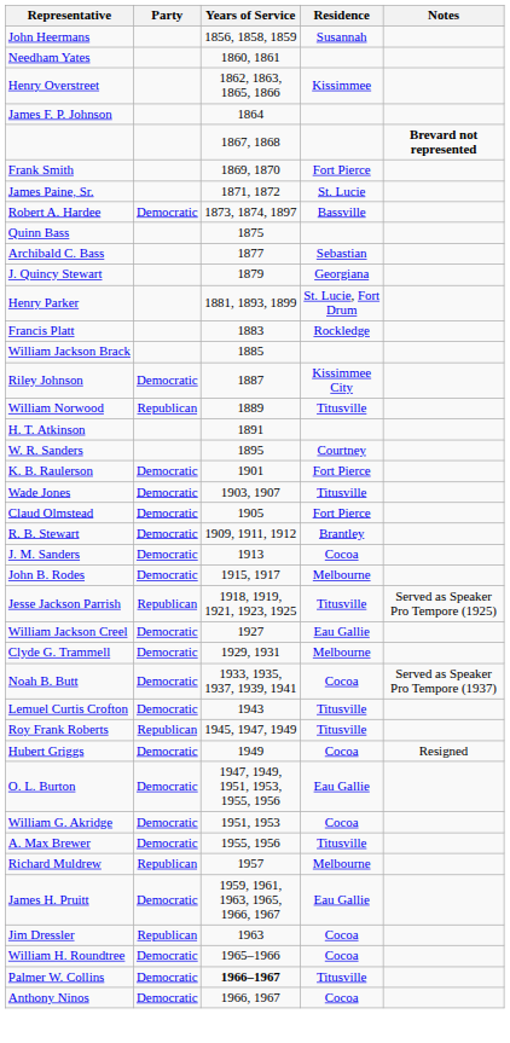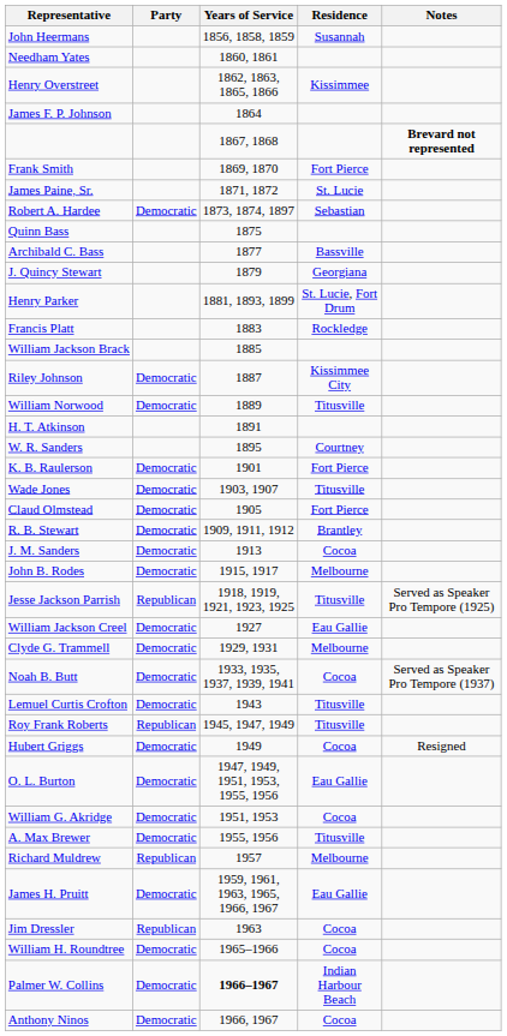 <table class=wikitable style="text-align:center">
 <tr>
 <th>Representative</th>
 <th>Party</th>
 <th>Years of Service</th>
 <th>Residence</th>
 <th>Notes</th>
 </tr>
 <tr>
 <td align=left nowrap><a href='#'>John Heermans</a><br></td>
 <td></td>
 <td>1856, 1858, 1859</td>
 <td><a href='#'>Susannah</a></td>
 <td></td>
 </tr>
 <tr>
 <td align=left nowrap><a href='#'>Needham Yates</a></td>
 <td></td>
 <td>1860, 1861</td>
 <td></td>
 <td></td>
 </tr>
 <tr>
 <td align=left nowrap><a href='#'>Henry Overstreet</a></td>
 <td></td>
 <td>1862, 1863, 1865, 1866</td>
 <td><a href='#'>Kissimmee</a></td>
 <td></td>
 </tr>
 <tr>
 <td align=left nowrap><a href='#'>James F. P. Johnson</a></td>
 <td></td>
 <td>1864</td>
 <td></td>
 <td></td>
 </tr>
 <tr>
 <td align=left nowrap></td>
 <td></td>
 <td>1867, 1868</td>
 <td></td>
 <td><strong>Brevard not represented</strong></td>
 </tr>
 <tr>
 <td align=left nowrap><a href='#'>Frank Smith</a></td>
 <td></td>
 <td>1869, 1870</td>
 <td><a href='#'>Fort Pierce</a></td>
 <td></td>
 </tr>
 <tr>
 <td align=left nowrap><a href='#'>James Paine, Sr.</a></td>
 <td></td>
 <td>1871, 1872</td>
 <td><a href='#'>St. Lucie</a></td>
 <td></td>
 </tr>
 <tr>
 <td align=left nowrap><a href='#'>Robert A. Hardee</a></td>
 <td><a href='#'>Democratic</a></td>
 <td>1873, 1874, 1897</td>
-<td><a href='#'>Bassville</a></td>
+<td><a href='#'>Sebastian</a></td>
 <td></td>
 </tr>
 <tr>
 <td align=left nowrap><a href='#'>Quinn Bass</a></td>
 <td></td>
 <td>1875</td>
 <td></td>
 <td></td>
 </tr>
 <tr>
 <td align=left nowrap><a href='#'>Archibald C. Bass</a></td>
 <td></td>
 <td>1877</td>
-<td><a href='#'>Sebastian</a></td>
+<td><a href='#'>Bassville</a></td>
 <td></td>
 </tr>
 <tr>
 <td align=left nowrap><a href='#'>J. Quincy Stewart</a></td>
 <td></td>
 <td>1879</td>
 <td><a href='#'>Georgiana</a></td>
 <td></td>
 </tr>
 <tr>
 <td align=left nowrap><a href='#'>Henry Parker</a></td>
 <td></td>
 <td>1881, 1893, 1899</td>
 <td><a href='#'>St. Lucie</a>, <a href='#'>Fort Drum</a></td>
 <td></td>
 </tr>
 <tr>
 <td align=left nowrap><a href='#'>Francis Platt</a></td>
 <td></td>
 <td>1883</td>
 <td><a href='#'>Rockledge</a></td>
 <td></td>
 </tr>
 <tr>
 <td align=left nowrap><a href='#'>William Jackson Brack</a></td>
 <td></td>
 <td>1885</td>
 <td></td>
 <td></td>
 </tr>
 <tr>
 <td align=left nowrap><a href='#'>Riley Johnson</a></td>
 <td><a href='#'>Democratic</a></td>
 <td>1887</td>
 <td><a href='#'>Kissimmee City</a></td>
 <td></td>
 </tr>
 <tr>
 <td align=left nowrap><a href='#'>William Norwood</a></td>
-<td><a href='#'>Republican</a></td>
+<td><a href='#'>Democratic</a></td>
 <td>1889</td>
 <td><a href='#'>Titusville</a></td>
 <td></td>
 </tr>
 <tr>
 <td align=left nowrap><a href='#'>H. T. Atkinson</a></td>
 <td></td>
 <td>1891</td>
 <td></td>
 </tr>
 <tr>
 <td align=left nowrap><a href='#'>W. R. Sanders</a></td>
 <td></td>
 <td>1895</td>
 <td><a href='#'>Courtney</a></td>
 <td></td>
 </tr>
 <tr>
 <td align=left nowrap><a href='#'>K. B. Raulerson</a></td>
 <td><a href='#'>Democratic</a></td>
 <td>1901</td>
 <td><a href='#'>Fort Pierce</a></td>
 <td></td>
 </tr>
 <tr>
 <td align=left nowrap><a href='#'>Wade Jones</a></td>
 <td><a href='#'>Democratic</a></td>
 <td>1903, 1907</td>
 <td><a href='#'>Titusville</a></td>
 <td></td>
 </tr>
 <tr>
 <td align=left nowrap><a href='#'>Claud Olmstead</a></td>
 <td><a href='#'>Democratic</a></td>
 <td>1905</td>
 <td><a href='#'>Fort Pierce</a></td>
 <td></td>
 </tr>
 <tr>
 <td align=left nowrap><a href='#'>R. B. Stewart</a></td>
 <td><a href='#'>Democratic</a></td>
 <td>1909, 1911, 1912</td>
 <td><a href='#'>Brantley</a></td>
 <td></td>
 </tr>
 <tr>
 <td align=left nowrap><a href='#'>J. M. Sanders</a></td>
 <td><a href='#'>Democratic</a></td>
 <td>1913</td>
 <td><a href='#'>Cocoa</a></td>
 <td></td>
 </tr>
 <tr>
 <td align=left nowrap><a href='#'>John B. Rodes</a></td>
 <td><a href='#'>Democratic</a></td>
 <td>1915, 1917</td>
 <td><a href='#'>Melbourne</a></td>
 <td></td>
 </tr>
 <tr>
 <td align=left nowrap><a href='#'>Jesse Jackson Parrish</a></td>
 <td><a href='#'>Republican</a></td>
 <td>1918, 1919, 1921, 1923, 1925</td>
 <td><a href='#'>Titusville</a></td>
 <td>Served as Speaker Pro Tempore (1925)</td>
 </tr>
 <tr>
 <td align=left nowrap><a href='#'>William Jackson Creel</a></td>
 <td><a href='#'>Democratic</a></td>
 <td>1927</td>
 <td><a href='#'>Eau Gallie</a></td>
 <td></td>
 </tr>
 <tr>
 <td align=left nowrap><a href='#'>Clyde G. Trammell</a></td>
 <td><a href='#'>Democratic</a></td>
 <td>1929, 1931</td>
 <td><a href='#'>Melbourne</a></td>
 <td></td>
 </tr>
 <tr>
 <td align=left nowrap><a href='#'>Noah B. Butt</a></td>
 <td><a href='#'>Democratic</a></td>
 <td>1933, 1935, 1937, 1939, 1941</td>
 <td><a href='#'>Cocoa</a></td>
 <td>Served as Speaker Pro Tempore (1937)</td>
 </tr>
 <tr>
 <td align=left nowrap><a href='#'>Lemuel Curtis Crofton</a></td>
 <td><a href='#'>Democratic</a></td>
 <td>1943</td>
 <td><a href='#'>Titusville</a></td>
 <td></td>
 </tr>
 <tr>
 <td align=left nowrap><a href='#'>Roy Frank Roberts</a></td>
 <td><a href='#'>Republican</a></td>
 <td>1945, 1947, 1949</td>
 <td><a href='#'>Titusville</a></td>
 <td></td>
 </tr>
 <tr>
 <td align=left nowrap><a href='#'>Hubert Griggs</a></td>
 <td><a href='#'>Democratic</a></td>
 <td>1949</td>
 <td><a href='#'>Cocoa</a></td>
 <td>Resigned</td>
 </tr>
 <tr>
 <td align=left nowrap><a href='#'>O. L. Burton</a></td>
 <td><a href='#'>Democratic</a></td>
 <td>1947, 1949, 1951, 1953, 1955, 1956</td>
 <td><a href='#'>Eau Gallie</a></td>
 <td></td>
 </tr>
 <tr>
 <td align=left nowrap><a href='#'>William G. Akridge</a></td>
 <td><a href='#'>Democratic</a></td>
 <td>1951, 1953</td>
 <td><a href='#'>Cocoa</a></td>
 <td></td>
 </tr>
 <tr>
 <td align=left nowrap><a href='#'>A. Max Brewer</a></td>
 <td><a href='#'>Democratic</a></td>
 <td>1955, 1956</td>
 <td><a href='#'>Titusville</a></td>
 <td></td>
 </tr>
 <tr>
 <td align=left nowrap><a href='#'>Richard Muldrew</a></td>
 <td><a href='#'>Republican</a></td>
 <td>1957</td>
 <td><a href='#'>Melbourne</a></td>
 <td></td>
 </tr>
 <tr>
 <td align=left nowrap><a href='#'>James H. Pruitt</a></td>
 <td><a href='#'>Democratic</a></td>
 <td>1959, 1961, 1963, 1965, 1966, 1967</td>
 <td><a href='#'>Eau Gallie</a></td>
 <td></td>
 </tr>
 <tr>
 <td align=left nowrap><a href='#'>Jim Dressler</a></td>
 <td><a href='#'>Republican</a></td>
 <td>1963</td>
 <td><a href='#'>Cocoa</a></td>
 <td></td>
 </tr>
 <tr>
 <td align=left nowrap><a href='#'>William H. Roundtree</a></td>
 <td><a href='#'>Democratic</a></td>
 <td>1965–1966</td>
 <td><a href='#'>Cocoa</a></td>
 <td></td>
 </tr>
 <tr>
 <td align=left nowrap><a href='#'>Palmer W. Collins</a></td>
 <td><a href='#'>Democratic</a></td>
 <td><strong>1966–1967</strong></td>
-<td><a href='#'>Titusville</a></td>
+<td><a href='#'>Indian Harbour Beach</a></td>
 <td></td>
 </tr>
 <tr>
 <td align=left nowrap><a href='#'>Anthony Ninos</a></td>
 <td><a href='#'>Democratic</a></td>
 <td>1966, 1967</td>
 <td><a href='#'>Cocoa</a></td>
 </tr>
 </table>
